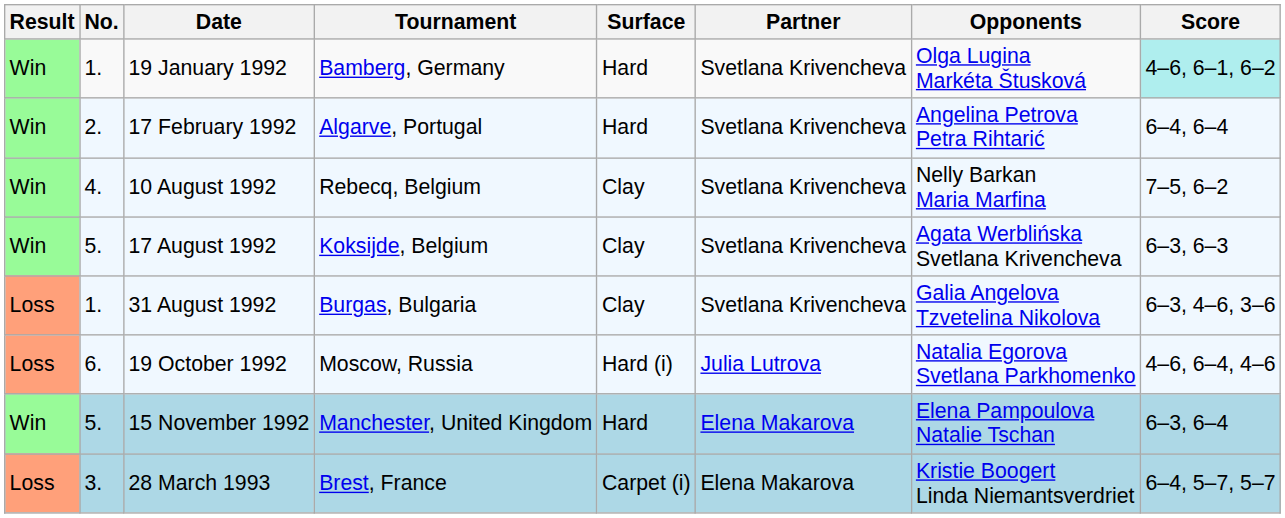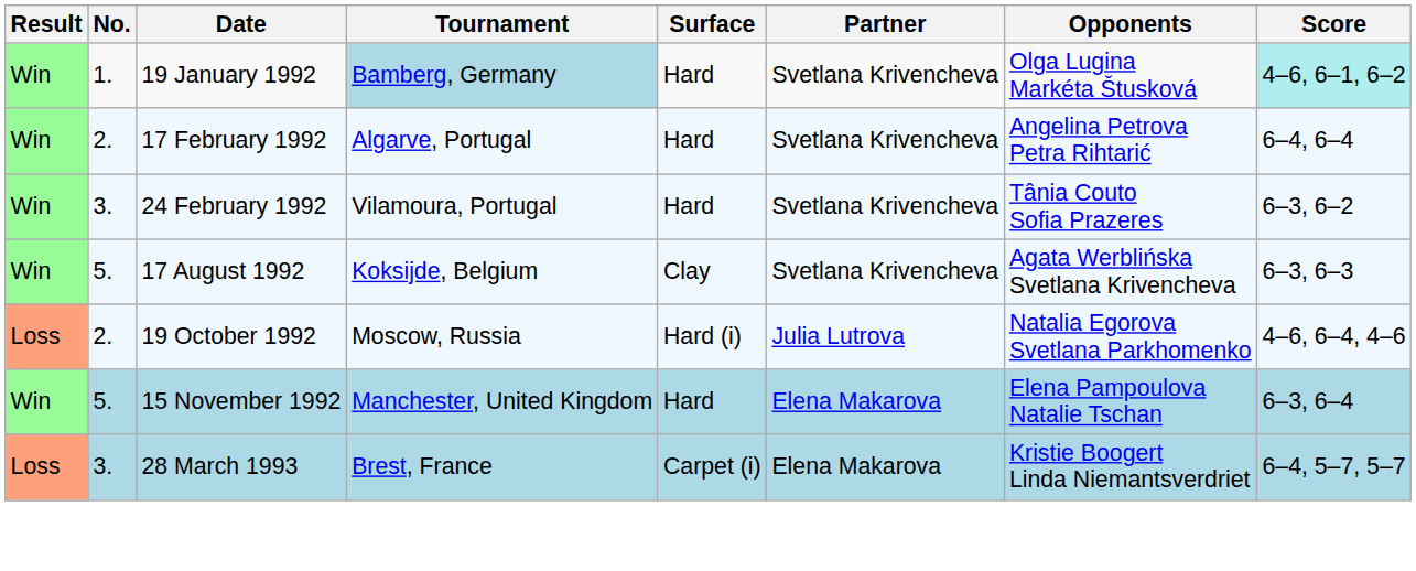 <table class="sortable wikitable" style="font-size:97%;">
 <tr>
 <th>Result</th>
 <th>No.</th>
 <th>Date</th>
 <th>Tournament</th>
 <th>Surface</th>
 <th>Partner</th>
 <th>Opponents</th>
 <th class="unsortable">Score</th>
 </tr>
 <tr>
 <td style="background:#98fb98;">Win</td>
 <td>1.</td>
 <td>19 January 1992</td>
-<td><a href='#'>Bamberg</a>, Germany</td>
+<td style="background: lightblue;"><a href='#'>Bamberg</a>, Germany</td>
 <td>Hard</td>
 <td> Svetlana Krivencheva</td>
 <td> <a href='#'>Olga Lugina</a> <br>  <a href='#'>Markéta Štusková</a></td>
 <td style="background: paleturquoise;">4–6, 6–1, 6–2</td>
 </tr>
 <tr bgcolor=f0f8ff>
 <td style="background:#98fb98;">Win</td>
 <td>2.</td>
 <td>17 February 1992</td>
 <td><a href='#'>Algarve</a>, Portugal</td>
 <td>Hard</td>
 <td> Svetlana Krivencheva</td>
 <td> <a href='#'>Angelina Petrova</a> <br>  <a href='#'>Petra Rihtarić</a></td>
 <td>6–4, 6–4</td>
 </tr>
 <tr bgcolor=f0f8ff>
 <td style="background:#98fb98;">Win</td>
-<td>4.</td>
-<td>10 August 1992</td>
-<td>Rebecq, Belgium</td>
-<td>Clay</td>
+<td>3.</td>
+<td>24 February 1992</td>
+<td>Vilamoura, Portugal</td>
+<td>Hard</td>
 <td> Svetlana Krivencheva</td>
-<td> Nelly Barkan <br>  <a href='#'>Maria Marfina</a></td>
-<td>7–5, 6–2</td>
+<td> <a href='#'>Tânia Couto</a> <br>  <a href='#'>Sofia Prazeres</a></td>
+<td>6–3, 6–2</td>
 </tr>
 <tr bgcolor=f0f8ff>
 <td style="background:#98fb98;">Win</td>
 <td>5.</td>
 <td>17 August 1992</td>
 <td><a href='#'>Koksijde</a>, Belgium</td>
 <td>Clay</td>
 <td> Svetlana Krivencheva</td>
 <td> <a href='#'>Agata Werblińska</a> <br>  Svetlana Krivencheva</td>
 <td>6–3, 6–3</td>
 </tr>
-<tr bgcolor=f0f8ff>
-<td style="background:#ffa07a;">Loss</td>
-<td>1.</td>
-<td>31 August 1992</td>
-<td><a href='#'>Burgas</a>, Bulgaria</td>
-<td>Clay</td>
-<td> Svetlana Krivencheva</td>
-<td> <a href='#'>Galia Angelova</a> <br>  <a href='#'>Tzvetelina Nikolova</a></td>
-<td>6–3, 4–6, 3–6</td>
-</tr>
 <tr style="background:#f0f8ff;">
 <td style="background:#ffa07a;">Loss</td>
-<td>6.</td>
+<td>2.</td>
 <td>19 October 1992</td>
 <td>Moscow, Russia</td>
 <td>Hard (i)</td>
 <td> <a href='#'>Julia Lutrova</a></td>
 <td> <a href='#'>Natalia Egorova</a> <br>  <a href='#'>Svetlana Parkhomenko</a></td>
 <td>4–6, 6–4, 4–6</td>
 </tr>
 <tr bgcolor="lightblue">
 <td style="background:#98fb98;">Win</td>
 <td>5.</td>
 <td>15 November 1992</td>
 <td><a href='#'>Manchester</a>, United Kingdom</td>
 <td>Hard</td>
 <td> <a href='#'>Elena Makarova</a></td>
 <td> <a href='#'>Elena Pampoulova</a> <br>  <a href='#'>Natalie Tschan</a></td>
 <td>6–3, 6–4</td>
 </tr>
 <tr bgcolor="lightblue">
 <td style="background:#ffa07a;">Loss</td>
 <td>3.</td>
 <td>28 March 1993</td>
 <td><a href='#'>Brest</a>, France</td>
 <td>Carpet (i)</td>
 <td> Elena Makarova</td>
 <td> <a href='#'>Kristie Boogert</a> <br>  Linda Niemantsverdriet</td>
 <td>6–4, 5–7, 5–7</td>
 </tr>
 </table>
